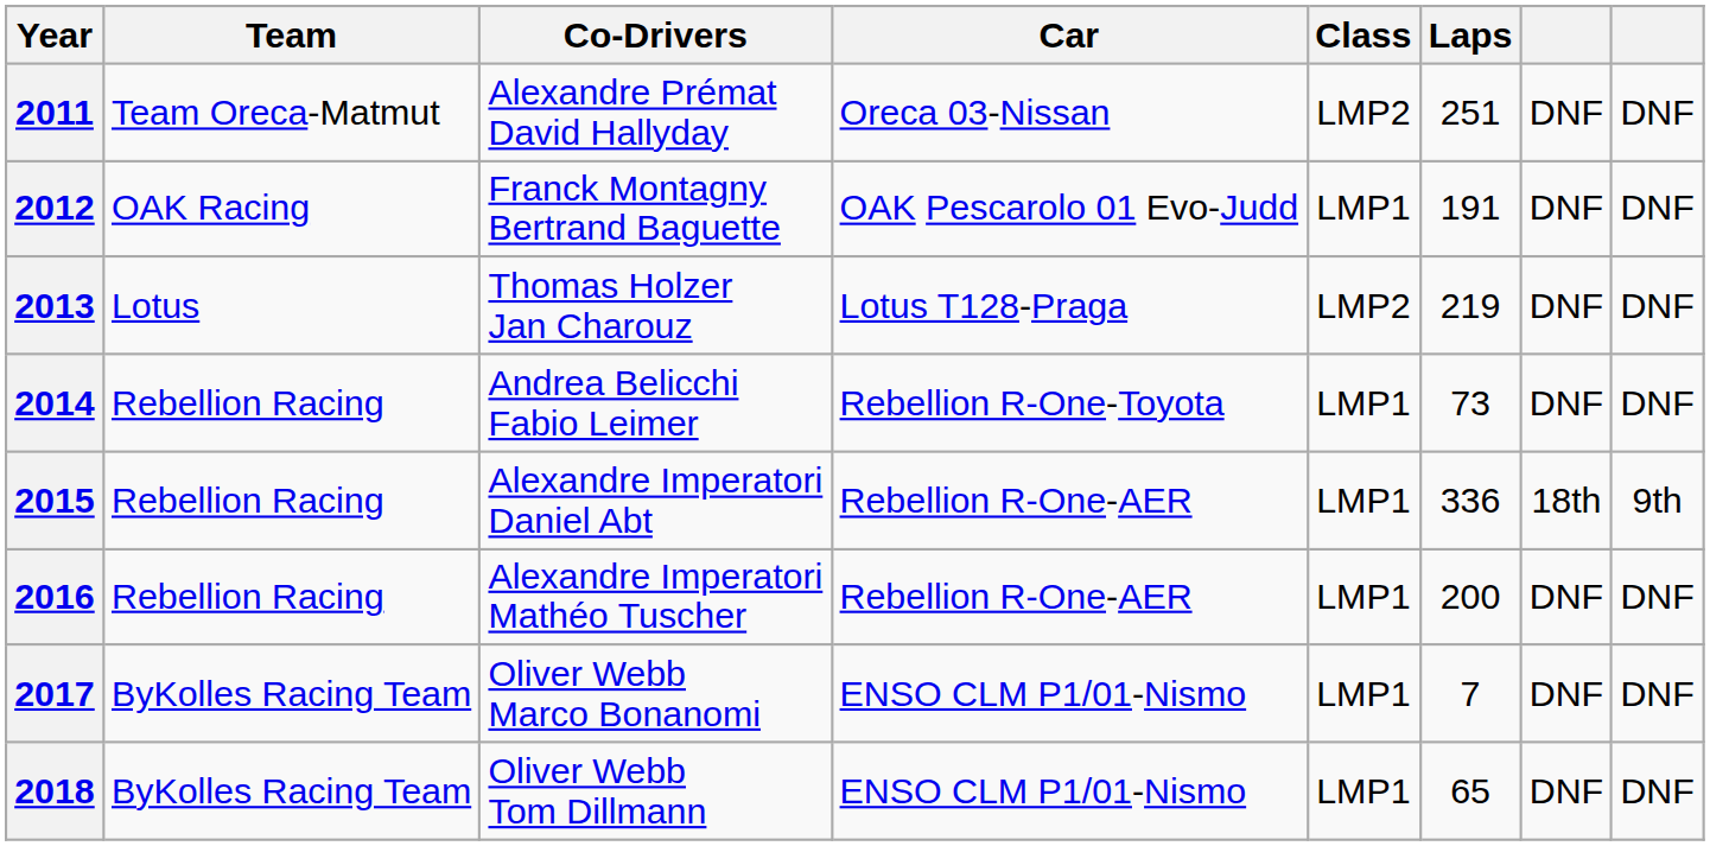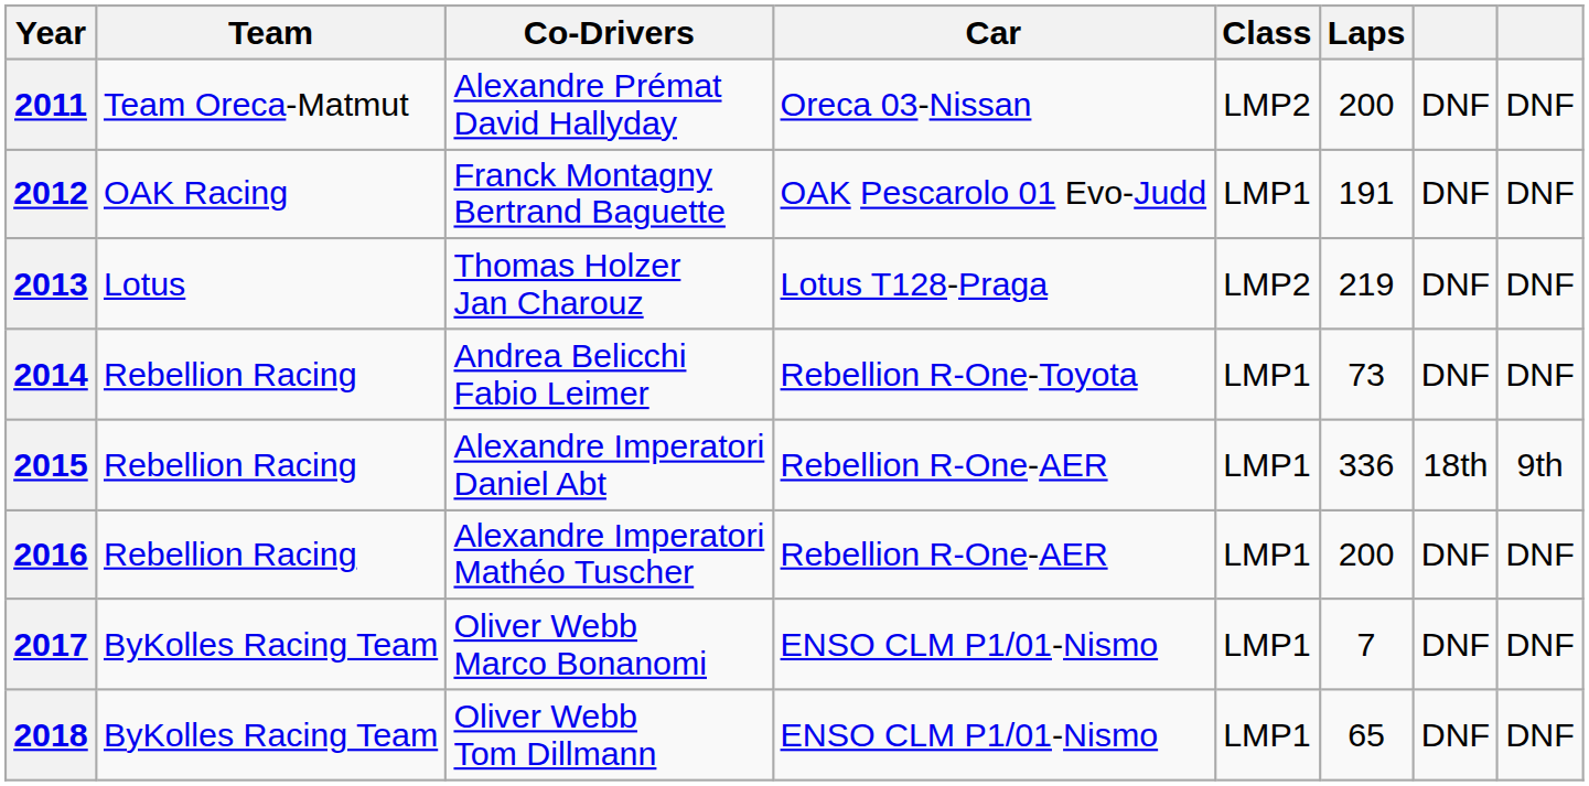 <table class="wikitable" style="text-align:center; font-size:90%">
 <tr>
 <th>Year</th>
 <th>Team</th>
 <th>Co-Drivers</th>
 <th>Car</th>
 <th>Class</th>
 <th>Laps</th>
 <th></th>
 <th></th>
 </tr>
 <tr>
 <th><a href='#'>2011</a></th>
 <td align="left"> <a href='#'>Team Oreca</a>-Matmut</td>
 <td align="left"> <a href='#'>Alexandre Prémat</a><br> <a href='#'>David Hallyday</a></td>
 <td align="left"><a href='#'>Oreca 03</a>-<a href='#'>Nissan</a></td>
 <td>LMP2</td>
-<td>251</td>
+<td>200</td>
 <td>DNF</td>
 <td>DNF</td>
 </tr>
 <tr>
 <th><a href='#'>2012</a></th>
 <td align="left"> <a href='#'>OAK Racing</a></td>
 <td align="left"> <a href='#'>Franck Montagny</a><br> <a href='#'>Bertrand Baguette</a></td>
 <td align="left"><a href='#'>OAK</a> <a href='#'>Pescarolo 01</a> Evo-<a href='#'>Judd</a></td>
 <td>LMP1</td>
 <td>191</td>
 <td>DNF</td>
 <td>DNF</td>
 </tr>
 <tr>
 <th><a href='#'>2013</a></th>
 <td align="left"> <a href='#'>Lotus</a></td>
 <td align="left"> <a href='#'>Thomas Holzer</a><br> <a href='#'>Jan Charouz</a></td>
 <td align="left"><a href='#'>Lotus T128</a>-<a href='#'>Praga</a></td>
 <td>LMP2</td>
 <td>219</td>
 <td>DNF</td>
 <td>DNF</td>
 </tr>
 <tr>
 <th><a href='#'>2014</a></th>
 <td align="left"> <a href='#'>Rebellion Racing</a></td>
 <td align="left"> <a href='#'>Andrea Belicchi</a><br> <a href='#'>Fabio Leimer</a></td>
 <td align="left"><a href='#'>Rebellion R-One</a>-<a href='#'>Toyota</a></td>
 <td>LMP1</td>
 <td>73</td>
 <td>DNF</td>
 <td>DNF</td>
 </tr>
 <tr>
 <th><a href='#'>2015</a></th>
 <td align="left"> <a href='#'>Rebellion Racing</a></td>
 <td align="left"> <a href='#'>Alexandre Imperatori</a><br> <a href='#'>Daniel Abt</a></td>
 <td align="left"><a href='#'>Rebellion R-One</a>-<a href='#'>AER</a></td>
 <td>LMP1</td>
 <td>336</td>
 <td>18th</td>
 <td>9th</td>
 </tr>
 <tr>
 <th><a href='#'>2016</a></th>
 <td align="left"> <a href='#'>Rebellion Racing</a></td>
 <td align="left"> <a href='#'>Alexandre Imperatori</a><br> <a href='#'>Mathéo Tuscher</a></td>
 <td align="left"><a href='#'>Rebellion R-One</a>-<a href='#'>AER</a></td>
 <td>LMP1</td>
 <td>200</td>
 <td>DNF</td>
 <td>DNF</td>
 </tr>
 <tr>
 <th><a href='#'>2017</a></th>
 <td align="left"> <a href='#'>ByKolles Racing Team</a></td>
 <td align="left"> <a href='#'>Oliver Webb</a><br> <a href='#'>Marco Bonanomi</a></td>
 <td align="left"><a href='#'>ENSO CLM P1/01</a>-<a href='#'>Nismo</a></td>
 <td>LMP1</td>
 <td>7</td>
 <td>DNF</td>
 <td>DNF</td>
 </tr>
 <tr>
 <th><a href='#'>2018</a></th>
 <td align="left"> <a href='#'>ByKolles Racing Team</a></td>
 <td align="left"> <a href='#'>Oliver Webb</a><br> <a href='#'>Tom Dillmann</a></td>
 <td align="left"><a href='#'>ENSO CLM P1/01</a>-<a href='#'>Nismo</a></td>
 <td>LMP1</td>
 <td>65</td>
 <td>DNF</td>
 <td>DNF</td>
 </tr>
 </table>
